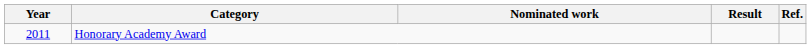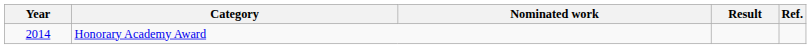 <table class=wikitable>
 <tr>
 <th scope="col" style="width:5em;">Year</th>
 <th scope="col" style="width:26em;">Category</th>
 <th scope="col" style="width:25em;">Nominated work</th>
 <th scope="col" style="width:5em;">Result</th>
 <th>Ref.</th>
 </tr>
 <tr>
-<td style="text-align:center;"><a href='#'>2011</a></td>
+<td style="text-align:center;"><a href='#'>2014</a></td>
 <td colspan=2><a href='#'>Honorary Academy Award</a></td>
 <td></td>
 <td style="text-align:center;"></td>
 </tr>
 </table>
